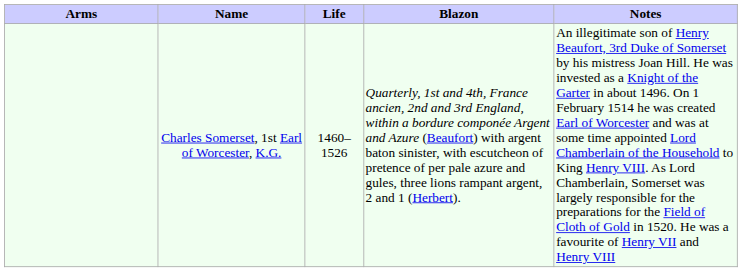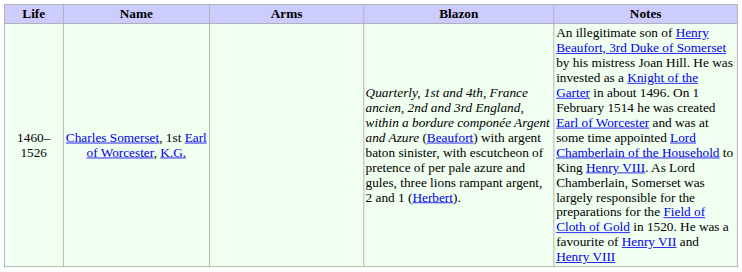 <table width="100%" border="1" cellpadding="2" cellspacing="0" style="margin: 0.5em 0.3em 0.5em 0; background: #f9f9f9; border: 1px #aaa solid; border-collapse: collapse;">
 <tr>
+<th width="8%" bgcolor = "#ccccff">Life</th>
+<th width="20%" bgcolor = "#ccccff">Name</th>
 <th width="21%" bgcolor = "#ccccff">Arms</th>
-<th width="20%" bgcolor = "#ccccff">Name</th>
-<th width="8%" bgcolor = "#ccccff">Life</th>
 <th width="26%" bgcolor = "#ccccff">Blazon</th>
 <th width="26%" bgcolor = "#ccccff">Notes</th>
 </tr>
 <tr bgcolor=f0fff0>
+<td align="center">1460–1526</td>
+<td align="center"><a href='#'>Charles Somerset</a>, 1st <a href='#'>Earl of Worcester</a>, <a href='#'>K.G.</a></td>
 <td align="center"></td>
-<td align="center"><a href='#'>Charles Somerset</a>, 1st <a href='#'>Earl of Worcester</a>, <a href='#'>K.G.</a></td>
-<td align="center">1460–1526</td>
 <td><em>Quarterly, 1st and 4th, France ancien, 2nd and 3rd England, within a bordure componée Argent and Azure</em> (<a href='#'>Beaufort</a>) with argent baton sinister, with escutcheon of pretence of per pale azure and gules, three lions rampant argent, 2 and 1 (<a href='#'>Herbert</a>).</td>
 <td>An illegitimate son of <a href='#'>Henry Beaufort, 3rd Duke of Somerset</a> by his mistress Joan Hill. He was invested as a <a href='#'>Knight of the Garter</a> in about 1496. On 1 February 1514 he was created <a href='#'>Earl of Worcester</a> and was at some time appointed <a href='#'>Lord Chamberlain of the Household</a> to King <a href='#'>Henry VIII</a>. As Lord Chamberlain, Somerset was largely responsible for the preparations for the <a href='#'>Field of Cloth of Gold</a> in 1520. He was a favourite of <a href='#'>Henry VII</a> and <a href='#'>Henry VIII</a></td>
 </tr>
 </table>
